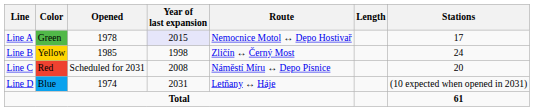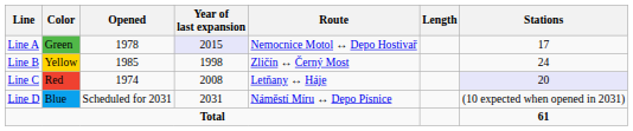 <table class="wikitable sortable">
 <tr>
 <th>Line</th>
 <th>Color</th>
 <th>Opened</th>
 <th>Year of<br>last expansion</th>
 <th>Route</th>
 <th>Length</th>
 <th>Stations</th>
 </tr>
 <tr>
 <td><a href='#'>Line A</a></td>
 <td style="color:black; background-color:#51b848">Green</td>
 <td style="text-align:center">1978</td>
 <td style="background: lavender; text-align:center">2015</td>
 <td><a href='#'>Nemocnice Motol</a> ↔ <a href='#'>Depo Hostivař</a></td>
 <td></td>
 <td style="text-align:center">17</td>
 </tr>
 <tr>
 <td><a href='#'>Line B</a></td>
 <td style="color:black; background-color:#ffd400">Yellow</td>
 <td style="text-align:center">1985</td>
 <td style="text-align:center">1998</td>
 <td><a href='#'>Zličín</a> ↔ <a href='#'>Černý Most</a></td>
 <td></td>
 <td style="text-align:center">24</td>
 </tr>
 <tr>
 <td><a href='#'>Line C</a></td>
 <td style="color:black; background-color:#ef4130">Red</td>
-<td style="text-align:center">Scheduled for 2031</td>
+<td style="text-align:center">1974</td>
 <td style="text-align:center">2008</td>
-<td><a href='#'>Náměstí Míru</a> ↔ <a href='#'>Depo Písnice</a></td>
+<td><a href='#'>Letňany</a> ↔ <a href='#'>Háje</a></td>
 <td></td>
-<td style="text-align:center">20</td>
+<td style="background: lavender; text-align:center">20</td>
 </tr>
 <tr>
 <td><a href='#'>Line D</a></td>
 <td style="color:black; background-color:#0aa2ee">Blue</td>
-<td style="text-align:center">1974</td>
+<td style="text-align:center">Scheduled for 2031</td>
 <td style="text-align:center">2031</td>
-<td><a href='#'>Letňany</a> ↔ <a href='#'>Háje</a></td>
+<td><a href='#'>Náměstí Míru</a> ↔ <a href='#'>Depo Písnice</a></td>
 <td></td>
 <td style="text-align:center">(10 expected when opened in 2031)</td>
 </tr>
 <tr>
 <td colspan="5" style="text-align:center"><strong>Total</strong></td>
 <td><strong></strong></td>
 <td style="text-align:center"><strong>61</strong></td>
 </tr>
 </table>
